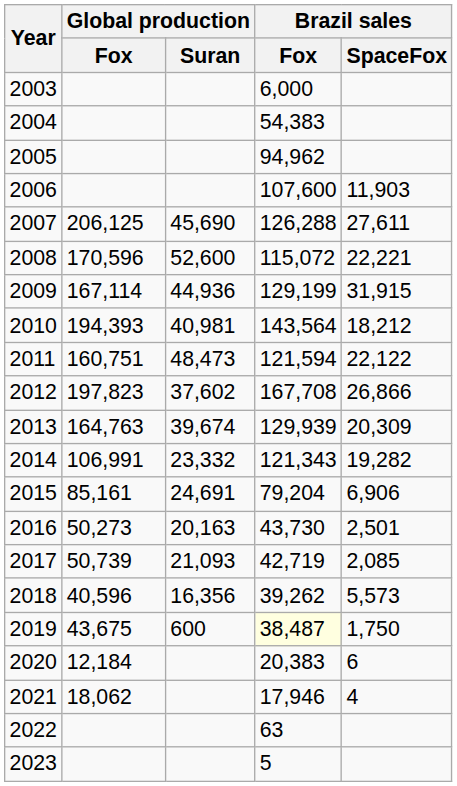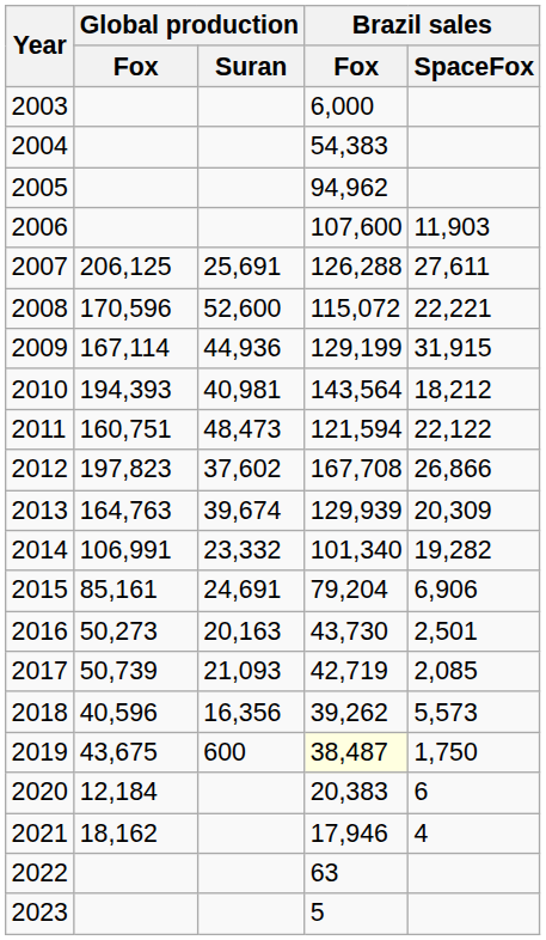 <table class="wikitable">
 <tr>
 <th rowspan="2">Year</th>
 <th colspan="2">Global production</th>
 <th colspan="2">Brazil sales</th>
 </tr>
 <tr>
 <th>Fox</th>
 <th>Suran</th>
 <th>Fox</th>
 <th>SpaceFox</th>
 </tr>
 <tr>
 <td>2003</td>
 <td></td>
 <td></td>
 <td>6,000</td>
 <td></td>
 </tr>
 <tr>
 <td>2004</td>
 <td></td>
 <td></td>
 <td>54,383</td>
 <td></td>
 </tr>
 <tr>
 <td>2005</td>
 <td></td>
 <td></td>
 <td>94,962</td>
 <td></td>
 </tr>
 <tr>
 <td>2006</td>
 <td></td>
 <td></td>
 <td>107,600</td>
 <td>11,903</td>
 </tr>
 <tr>
 <td>2007</td>
 <td>206,125</td>
-<td>45,690</td>
+<td>25,691</td>
 <td>126,288</td>
 <td>27,611</td>
 </tr>
 <tr>
 <td>2008</td>
 <td>170,596</td>
 <td>52,600</td>
 <td>115,072</td>
 <td>22,221</td>
 </tr>
 <tr>
 <td>2009</td>
 <td>167,114</td>
 <td>44,936</td>
 <td>129,199</td>
 <td>31,915</td>
 </tr>
 <tr>
 <td>2010</td>
 <td>194,393</td>
 <td>40,981</td>
 <td>143,564</td>
 <td>18,212</td>
 </tr>
 <tr>
 <td>2011</td>
 <td>160,751</td>
 <td>48,473</td>
 <td>121,594</td>
 <td>22,122</td>
 </tr>
 <tr>
 <td>2012</td>
 <td>197,823</td>
 <td>37,602</td>
 <td>167,708</td>
 <td>26,866</td>
 </tr>
 <tr>
 <td>2013</td>
 <td>164,763</td>
 <td>39,674</td>
 <td>129,939</td>
 <td>20,309</td>
 </tr>
 <tr>
 <td>2014</td>
 <td>106,991</td>
 <td>23,332</td>
-<td>121,343</td>
+<td>101,340</td>
 <td>19,282</td>
 </tr>
 <tr>
 <td>2015</td>
 <td>85,161</td>
 <td>24,691</td>
 <td>79,204</td>
 <td>6,906</td>
 </tr>
 <tr>
 <td>2016</td>
 <td>50,273</td>
 <td>20,163</td>
 <td>43,730</td>
 <td>2,501</td>
 </tr>
 <tr>
 <td>2017</td>
 <td>50,739</td>
 <td>21,093</td>
 <td>42,719</td>
 <td>2,085</td>
 </tr>
 <tr>
 <td>2018</td>
 <td>40,596</td>
 <td>16,356</td>
 <td>39,262</td>
 <td>5,573</td>
 </tr>
 <tr>
 <td>2019</td>
 <td>43,675</td>
 <td>600</td>
 <td style="background: lightyellow;">38,487</td>
 <td>1,750</td>
 </tr>
 <tr>
 <td>2020</td>
 <td>12,184</td>
 <td></td>
 <td>20,383</td>
 <td>6</td>
 </tr>
 <tr>
 <td>2021</td>
-<td>18,062</td>
+<td>18,162</td>
 <td></td>
 <td>17,946</td>
 <td>4</td>
 </tr>
 <tr>
 <td>2022</td>
 <td></td>
 <td></td>
 <td>63</td>
 <td></td>
 </tr>
 <tr>
 <td>2023</td>
 <td></td>
 <td></td>
 <td>5</td>
 <td></td>
 </tr>
 </table>
